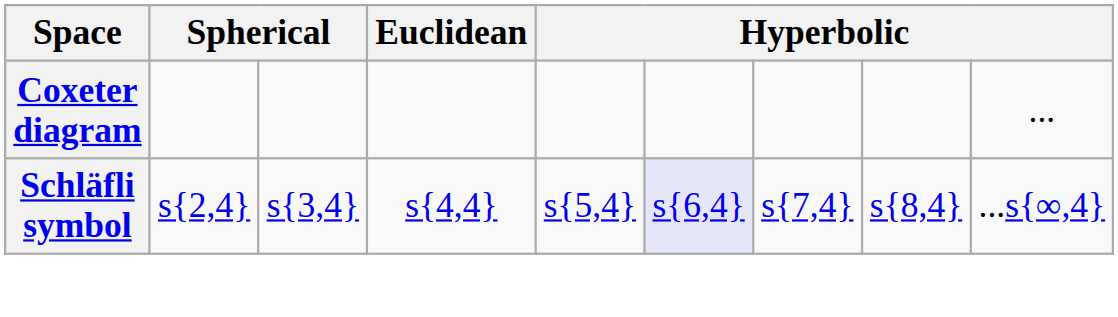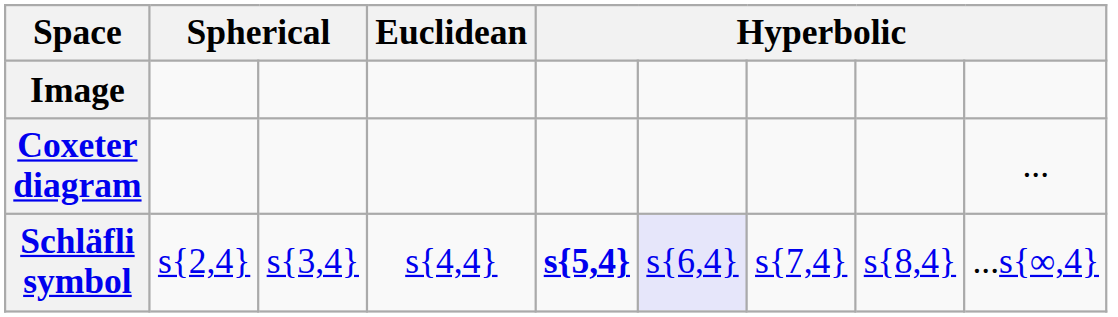 <table class=wikitable>
 <tr>
 <th>Space</th>
 <th colspan=2>Spherical</th>
 <th>Euclidean</th>
 <th colspan=5>Hyperbolic</th>
+</tr>
+<tr>
+<th>Image</th>
+<td></td>
+<td></td>
+<td></td>
+<td></td>
+<td></td>
+<td></td>
+<td></td>
+<td></td>
 </tr>
 <tr align=center>
 <th><a href='#'>Coxeter<br>diagram</a></th>
 <td></td>
 <td></td>
 <td></td>
 <td></td>
 <td></td>
 <td></td>
 <td></td>
 <td>...</td>
 </tr>
 <tr align=center>
 <th><a href='#'>Schläfli<br>symbol</a></th>
 <td><a href='#'>s{2,4}</a></td>
 <td><a href='#'>s{3,4}</a></td>
 <td><a href='#'>s{4,4}</a></td>
-<td><a href='#'>s{5,4}</a></td>
+<td><strong><a href='#'>s{5,4}</a></strong></td>
 <td style="background: lavender;"><a href='#'>s{6,4}</a></td>
 <td><a href='#'>s{7,4}</a></td>
 <td><a href='#'>s{8,4}</a></td>
 <td>...<a href='#'>s{∞,4}</a></td>
 </tr>
 </table>
